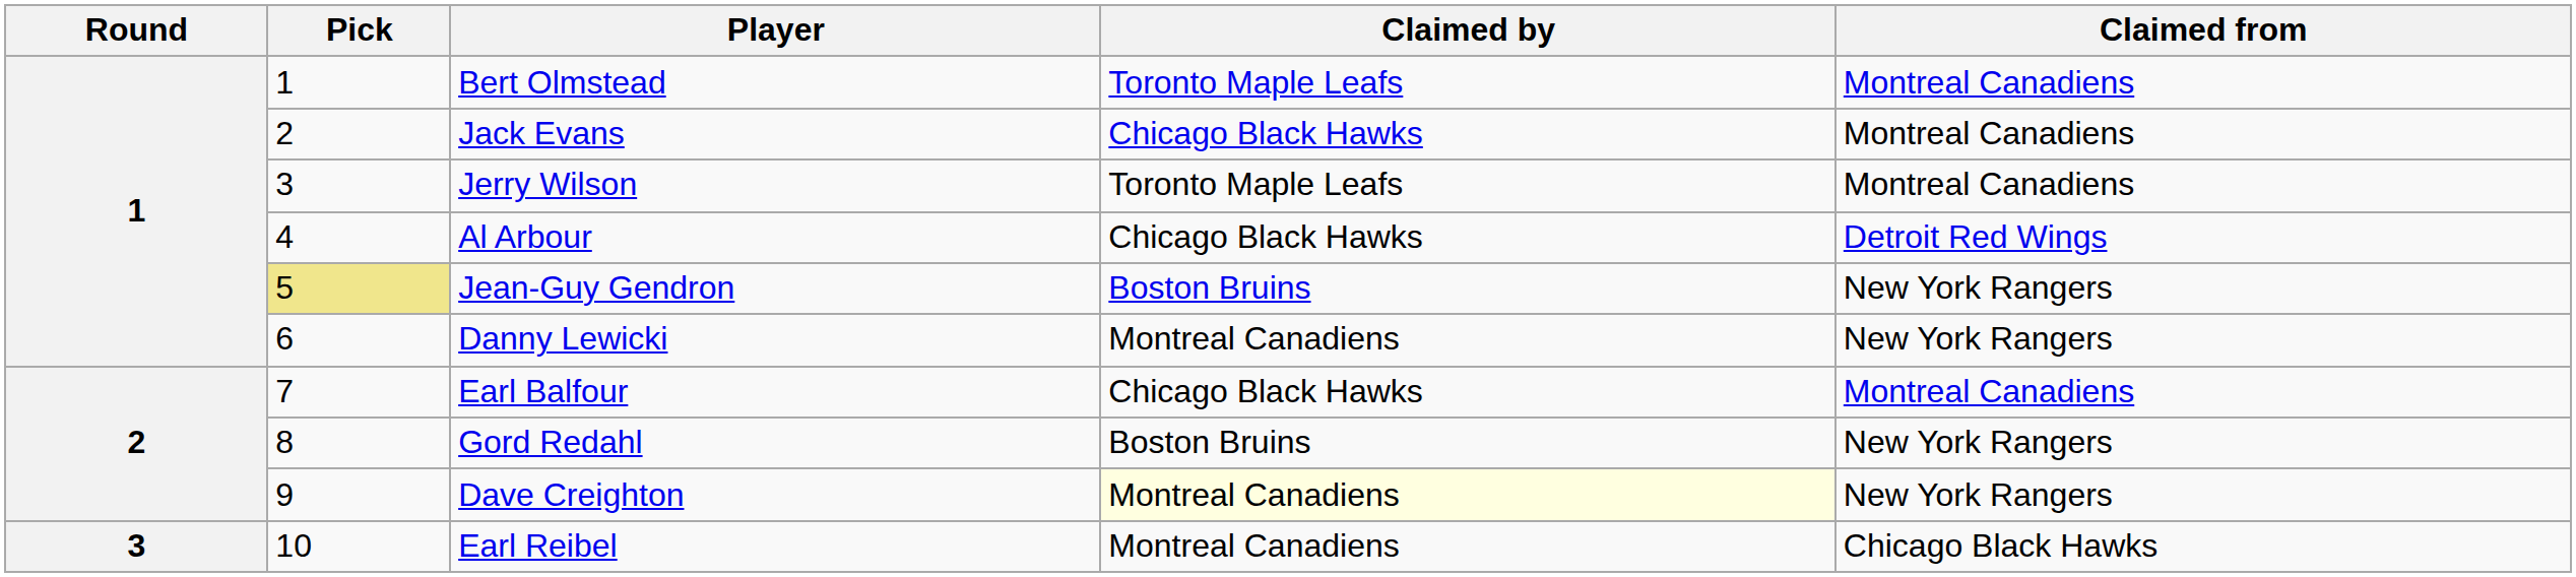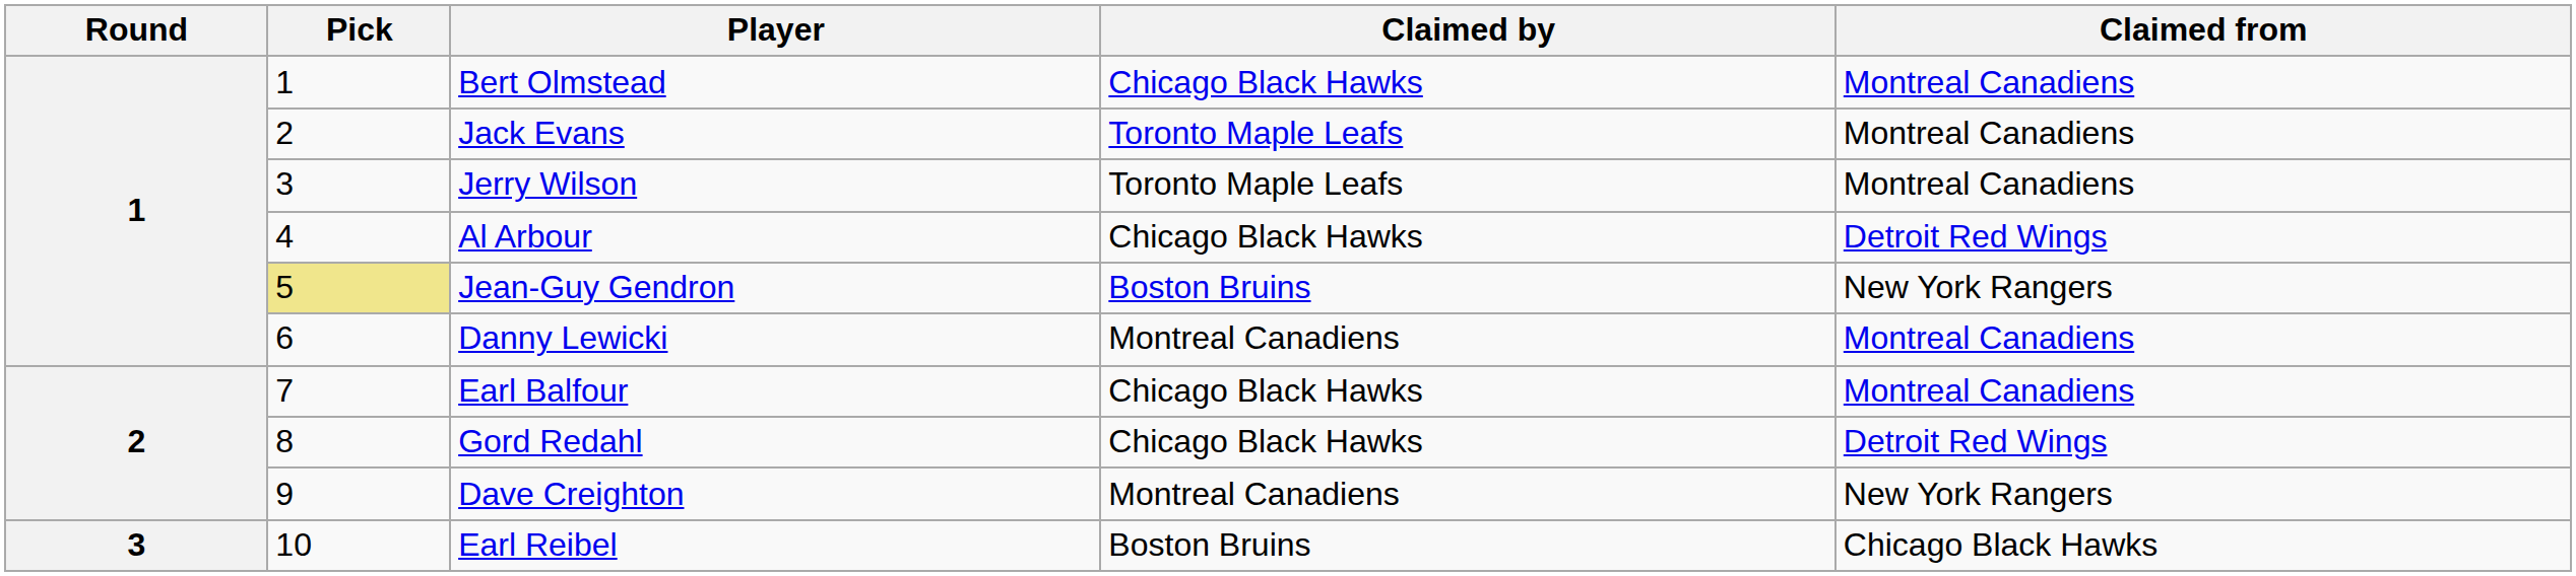 <table class="wikitable" style="width: 100%">
 <tr>
 <th scope="col">Round</th>
 <th scope="col">Pick</th>
 <th scope="col">Player</th>
 <th scope="col">Claimed by</th>
 <th scope="col">Claimed from</th>
 </tr>
 <tr>
 <th scope="row" rowspan="6">1</th>
 <td>1</td>
 <td><a href='#'>Bert Olmstead</a></td>
-<td><a href='#'>Toronto Maple Leafs</a></td>
+<td><a href='#'>Chicago Black Hawks</a></td>
 <td><a href='#'>Montreal Canadiens</a></td>
 </tr>
 <tr>
 <td>2</td>
 <td><a href='#'>Jack Evans</a></td>
-<td><a href='#'>Chicago Black Hawks</a></td>
+<td><a href='#'>Toronto Maple Leafs</a></td>
 <td>Montreal Canadiens</td>
 </tr>
 <tr>
 <td>3</td>
 <td><a href='#'>Jerry Wilson</a></td>
 <td>Toronto Maple Leafs</td>
 <td>Montreal Canadiens</td>
 </tr>
 <tr>
 <td>4</td>
 <td><a href='#'>Al Arbour</a></td>
 <td>Chicago Black Hawks</td>
 <td><a href='#'>Detroit Red Wings</a></td>
 </tr>
 <tr>
 <td style="background: khaki;">5</td>
 <td><a href='#'>Jean-Guy Gendron</a></td>
 <td><a href='#'>Boston Bruins</a></td>
 <td>New York Rangers</td>
 </tr>
 <tr>
 <td>6</td>
 <td><a href='#'>Danny Lewicki</a></td>
 <td>Montreal Canadiens</td>
-<td>New York Rangers</td>
+<td><a href='#'>Montreal Canadiens</a></td>
 </tr>
 <tr>
 <th scope="row" rowspan="3">2</th>
 <td>7</td>
 <td><a href='#'>Earl Balfour</a></td>
 <td>Chicago Black Hawks</td>
 <td><a href='#'>Montreal Canadiens</a></td>
 </tr>
 <tr>
 <td>8</td>
 <td><a href='#'>Gord Redahl</a></td>
-<td>Boston Bruins</td>
-<td>New York Rangers</td>
+<td>Chicago Black Hawks</td>
+<td><a href='#'>Detroit Red Wings</a></td>
 </tr>
 <tr>
 <td>9</td>
 <td><a href='#'>Dave Creighton</a></td>
-<td style="background: lightyellow;">Montreal Canadiens</td>
+<td>Montreal Canadiens</td>
 <td>New York Rangers</td>
 </tr>
 <tr>
 <th scope="row">3</th>
 <td>10</td>
 <td><a href='#'>Earl Reibel</a></td>
-<td>Montreal Canadiens</td>
+<td>Boston Bruins</td>
 <td>Chicago Black Hawks</td>
 </tr>
 </table>
